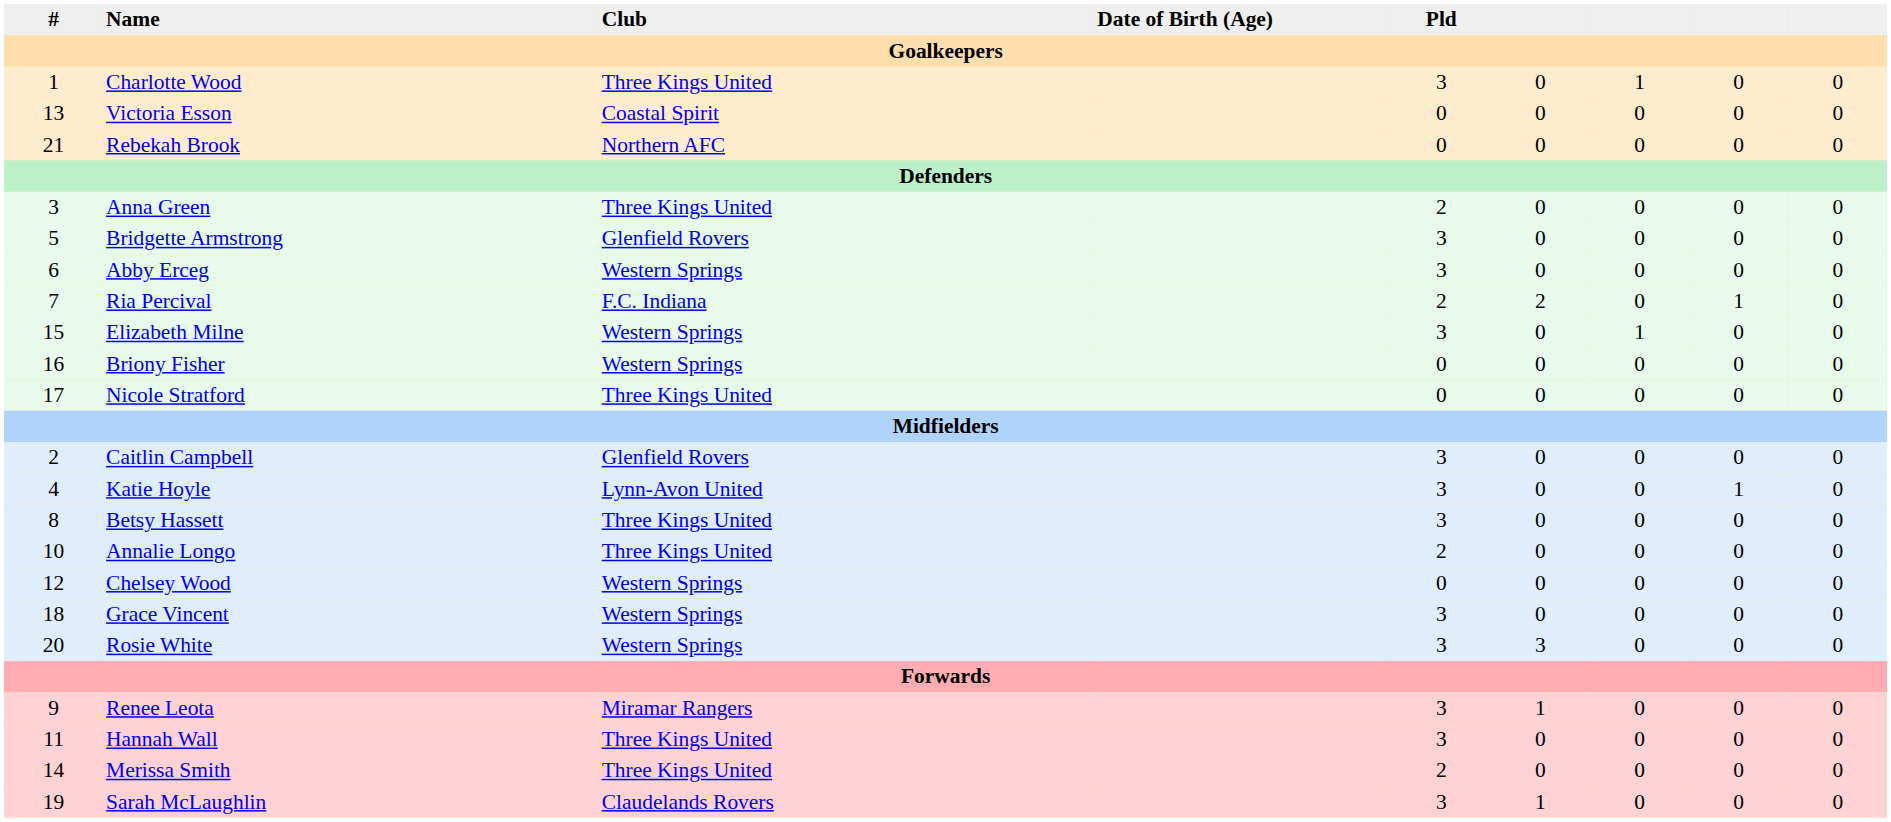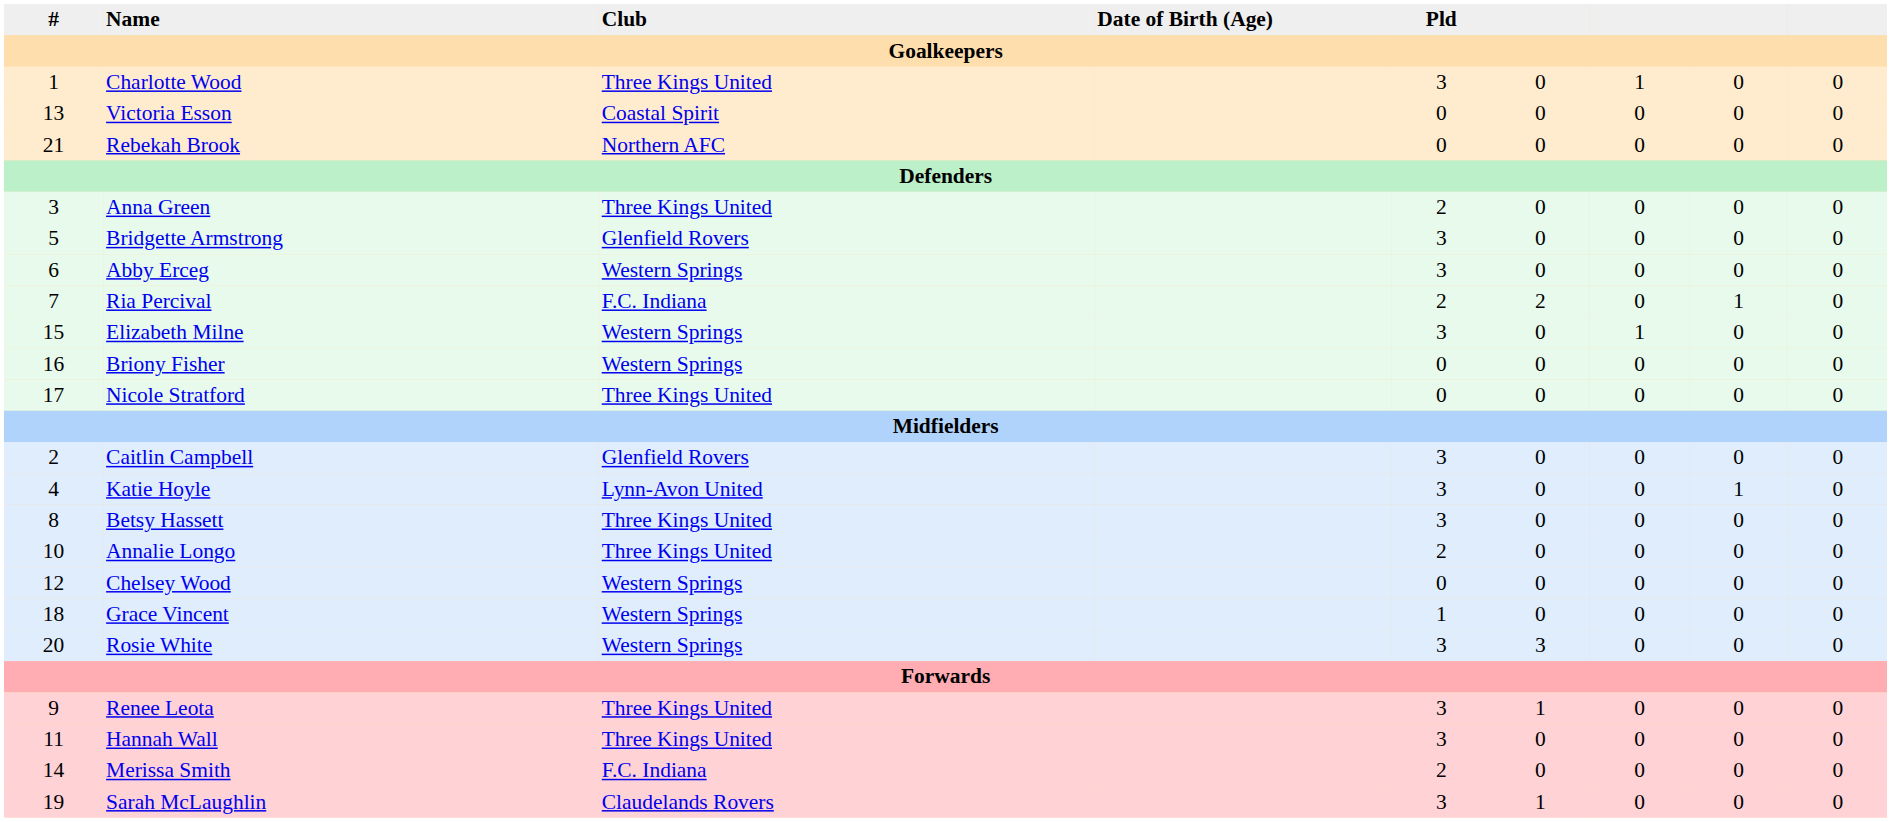 <table border=0 cellpadding=2 cellspacing=0  bgcolor=#FFDEAD style="text-align:center; font-size:90%;" width=100%>
 <tr bgcolor=#EFEFEF>
 <th width=5%>#</th>
 <th width=25% align=left>Name</th>
 <th width=25% align=left>Club</th>
 <th width=15% align=left>Date of Birth (Age)</th>
 <th width=5%>Pld</th>
 <th width=5%></th>
 <th width=5%></th>
 <th width=5%></th>
 <th width=5%></th>
 </tr>
 <tr>
 <th colspan=9 bgcolor=#FFDEAD>Goalkeepers</th>
 </tr>
 <tr bgcolor=#FFECCE>
 <td>1</td>
 <td align=left><a href='#'>Charlotte Wood</a></td>
 <td align=left> <a href='#'>Three Kings United</a></td>
 <td align=left></td>
 <td>3</td>
 <td>0</td>
 <td>1</td>
 <td>0</td>
 <td>0</td>
 </tr>
 <tr bgcolor=#FFECCE>
 <td>13</td>
 <td align=left><a href='#'>Victoria Esson</a></td>
 <td align=left> <a href='#'>Coastal Spirit</a></td>
 <td align=left></td>
 <td>0</td>
 <td>0</td>
 <td>0</td>
 <td>0</td>
 <td>0</td>
 </tr>
 <tr bgcolor=#FFECCE>
 <td>21</td>
 <td align=left><a href='#'>Rebekah Brook</a></td>
 <td align=left> <a href='#'>Northern AFC</a></td>
 <td align=left></td>
 <td>0</td>
 <td>0</td>
 <td>0</td>
 <td>0</td>
 <td>0</td>
 </tr>
 <tr>
 <th colspan=9 bgcolor=#BBF0C9>Defenders</th>
 </tr>
 <tr bgcolor=#E7FAEC>
 <td>3</td>
 <td align=left><a href='#'>Anna Green</a></td>
 <td align=left> <a href='#'>Three Kings United</a></td>
 <td align=left></td>
 <td>2</td>
 <td>0</td>
 <td>0</td>
 <td>0</td>
 <td>0</td>
 </tr>
 <tr bgcolor=#E7FAEC>
 <td>5</td>
 <td align=left><a href='#'>Bridgette Armstrong</a></td>
 <td align=left> <a href='#'>Glenfield Rovers</a></td>
 <td align=left></td>
 <td>3</td>
 <td>0</td>
 <td>0</td>
 <td>0</td>
 <td>0</td>
 </tr>
 <tr bgcolor=#E7FAEC>
 <td>6</td>
 <td align=left><a href='#'>Abby Erceg</a></td>
 <td align=left> <a href='#'>Western Springs</a></td>
 <td align=left></td>
 <td>3</td>
 <td>0</td>
 <td>0</td>
 <td>0</td>
 <td>0</td>
 </tr>
 <tr bgcolor=#E7FAEC>
 <td>7</td>
 <td align=left><a href='#'>Ria Percival</a></td>
 <td align=left> <a href='#'>F.C. Indiana</a></td>
 <td align=left></td>
 <td>2</td>
 <td>2</td>
 <td>0</td>
 <td>1</td>
 <td>0</td>
 </tr>
 <tr bgcolor=#E7FAEC>
 <td>15</td>
 <td align=left><a href='#'>Elizabeth Milne</a></td>
 <td align=left> <a href='#'>Western Springs</a></td>
 <td align=left></td>
 <td>3</td>
 <td>0</td>
 <td>1</td>
 <td>0</td>
 <td>0</td>
 </tr>
 <tr bgcolor=#E7FAEC>
 <td>16</td>
 <td align=left><a href='#'>Briony Fisher</a></td>
 <td align=left> <a href='#'>Western Springs</a></td>
 <td align=left></td>
 <td>0</td>
 <td>0</td>
 <td>0</td>
 <td>0</td>
 <td>0</td>
 </tr>
 <tr bgcolor=#E7FAEC>
 <td>17</td>
 <td align=left><a href='#'>Nicole Stratford</a></td>
 <td align=left> <a href='#'>Three Kings United</a></td>
 <td align=left></td>
 <td>0</td>
 <td>0</td>
 <td>0</td>
 <td>0</td>
 <td>0</td>
 </tr>
 <tr>
 <th colspan=9 bgcolor=#B0D3FB>Midfielders</th>
 </tr>
 <tr bgcolor=#DFEDFD>
 <td>2</td>
 <td align=left><a href='#'>Caitlin Campbell</a></td>
 <td align=left> <a href='#'>Glenfield Rovers</a></td>
 <td align=left></td>
 <td>3</td>
 <td>0</td>
 <td>0</td>
 <td>0</td>
 <td>0</td>
 </tr>
 <tr bgcolor=#DFEDFD>
 <td>4</td>
 <td align=left><a href='#'>Katie Hoyle</a></td>
 <td align=left> <a href='#'>Lynn-Avon United</a></td>
 <td align=left></td>
 <td>3</td>
 <td>0</td>
 <td>0</td>
 <td>1</td>
 <td>0</td>
 </tr>
 <tr bgcolor=#DFEDFD>
 <td>8</td>
 <td align=left><a href='#'>Betsy Hassett</a></td>
 <td align=left> <a href='#'>Three Kings United</a></td>
 <td align=left></td>
 <td>3</td>
 <td>0</td>
 <td>0</td>
 <td>0</td>
 <td>0</td>
 </tr>
 <tr bgcolor=#DFEDFD>
 <td>10</td>
 <td align=left><a href='#'>Annalie Longo</a></td>
 <td align=left> <a href='#'>Three Kings United</a></td>
 <td align=left></td>
 <td>2</td>
 <td>0</td>
 <td>0</td>
 <td>0</td>
 <td>0</td>
 </tr>
 <tr bgcolor=#DFEDFD>
 <td>12</td>
 <td align=left><a href='#'>Chelsey Wood</a></td>
 <td align=left> <a href='#'>Western Springs</a></td>
 <td align=left></td>
 <td>0</td>
 <td>0</td>
 <td>0</td>
 <td>0</td>
 <td>0</td>
 </tr>
 <tr bgcolor=#DFEDFD>
 <td>18</td>
 <td align=left><a href='#'>Grace Vincent</a></td>
 <td align=left> <a href='#'>Western Springs</a></td>
 <td align=left></td>
-<td>3</td>
+<td>1</td>
 <td>0</td>
 <td>0</td>
 <td>0</td>
 <td>0</td>
 </tr>
 <tr bgcolor=#DFEDFD>
 <td>20</td>
 <td align=left><a href='#'>Rosie White</a></td>
 <td align=left> <a href='#'>Western Springs</a></td>
 <td align=left></td>
 <td>3</td>
 <td>3</td>
 <td>0</td>
 <td>0</td>
 <td>0</td>
 </tr>
 <tr>
 <th colspan=9 bgcolor=#FFACB3>Forwards</th>
 </tr>
 <tr bgcolor=#FFD2D6>
 <td>9</td>
 <td align=left><a href='#'>Renee Leota</a></td>
-<td align=left> <a href='#'>Miramar Rangers</a></td>
+<td align=left> <a href='#'>Three Kings United</a></td>
 <td align=left></td>
 <td>3</td>
 <td>1</td>
 <td>0</td>
 <td>0</td>
 <td>0</td>
 </tr>
 <tr bgcolor=#FFD2D6>
 <td>11</td>
 <td align=left><a href='#'>Hannah Wall</a></td>
 <td align=left> <a href='#'>Three Kings United</a></td>
 <td align=left></td>
 <td>3</td>
 <td>0</td>
 <td>0</td>
 <td>0</td>
 <td>0</td>
 </tr>
 <tr bgcolor=#FFD2D6>
 <td>14</td>
 <td align=left><a href='#'>Merissa Smith</a></td>
-<td align=left> <a href='#'>Three Kings United</a></td>
+<td align=left> <a href='#'>F.C. Indiana</a></td>
 <td align=left></td>
 <td>2</td>
 <td>0</td>
 <td>0</td>
 <td>0</td>
 <td>0</td>
 </tr>
 <tr bgcolor=#FFD2D6>
 <td>19</td>
 <td align=left><a href='#'>Sarah McLaughlin</a></td>
 <td align=left>  <a href='#'>Claudelands Rovers</a></td>
 <td align=left></td>
 <td>3</td>
 <td>1</td>
 <td>0</td>
 <td>0</td>
 <td>0</td>
 </tr>
 </table>
